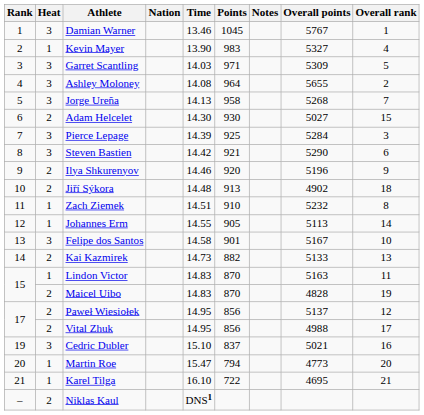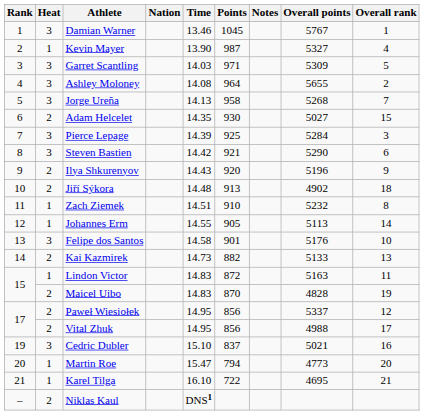 <table class="wikitable sortable" style="text-align:center">
 <tr>
 <th>Rank</th>
 <th>Heat</th>
 <th>Athlete</th>
 <th>Nation</th>
 <th>Time</th>
 <th>Points</th>
 <th>Notes</th>
 <th>Overall points</th>
 <th>Overall rank</th>
 </tr>
 <tr>
 <td>1</td>
 <td>3</td>
 <td align="left"><a href='#'>Damian Warner</a></td>
 <td align="left"></td>
 <td>13.46</td>
 <td>1045</td>
 <td></td>
 <td>5767</td>
 <td>1</td>
 </tr>
 <tr>
 <td>2</td>
 <td>1</td>
 <td align="left"><a href='#'>Kevin Mayer</a></td>
 <td align="left"></td>
 <td>13.90</td>
-<td>983</td>
+<td>987</td>
 <td></td>
 <td>5327</td>
 <td>4</td>
 </tr>
 <tr>
 <td>3</td>
 <td>3</td>
 <td align="left"><a href='#'>Garret Scantling</a></td>
 <td align="left"></td>
 <td>14.03</td>
 <td>971</td>
 <td></td>
 <td>5309</td>
 <td>5</td>
 </tr>
 <tr>
 <td>4</td>
 <td>3</td>
 <td align="left"><a href='#'>Ashley Moloney</a></td>
 <td align="left"></td>
 <td>14.08</td>
 <td>964</td>
 <td></td>
 <td>5655</td>
 <td>2</td>
 </tr>
 <tr>
 <td>5</td>
 <td>3</td>
 <td align="left"><a href='#'>Jorge Ureña</a></td>
 <td align="left"></td>
 <td>14.13</td>
 <td>958</td>
 <td></td>
 <td>5268</td>
 <td>7</td>
 </tr>
 <tr>
 <td>6</td>
 <td>2</td>
 <td align="left"><a href='#'>Adam Helcelet</a></td>
 <td align="left"></td>
-<td>14.30</td>
+<td>14.35</td>
 <td>930</td>
 <td></td>
 <td>5027</td>
 <td>15</td>
 </tr>
 <tr>
 <td>7</td>
 <td>3</td>
 <td align="left"><a href='#'>Pierce Lepage</a></td>
 <td align="left"></td>
 <td>14.39</td>
 <td>925</td>
 <td></td>
 <td>5284</td>
 <td>3</td>
 </tr>
 <tr>
 <td>8</td>
 <td>3</td>
 <td align="left"><a href='#'>Steven Bastien</a></td>
 <td align="left"></td>
 <td>14.42</td>
 <td>921</td>
 <td></td>
 <td>5290</td>
 <td>6</td>
 </tr>
 <tr>
 <td>9</td>
 <td>2</td>
 <td align="left"><a href='#'>Ilya Shkurenyov</a></td>
 <td align="left"></td>
-<td>14.46</td>
+<td>14.43</td>
 <td>920</td>
 <td></td>
 <td>5196</td>
 <td>9</td>
 </tr>
 <tr>
 <td>10</td>
 <td>2</td>
 <td align="left"><a href='#'>Jiří Sýkora</a></td>
 <td align="left"></td>
 <td>14.48</td>
 <td>913</td>
 <td></td>
 <td>4902</td>
 <td>18</td>
 </tr>
 <tr>
 <td>11</td>
 <td>1</td>
 <td align="left"><a href='#'>Zach Ziemek</a></td>
 <td align="left"></td>
 <td>14.51</td>
 <td>910</td>
 <td></td>
 <td>5232</td>
 <td>8</td>
 </tr>
 <tr>
 <td>12</td>
 <td>1</td>
 <td align="left"><a href='#'>Johannes Erm</a></td>
 <td align="left"></td>
 <td>14.55</td>
 <td>905</td>
 <td></td>
 <td>5113</td>
 <td>14</td>
 </tr>
 <tr>
 <td>13</td>
 <td>3</td>
 <td align="left"><a href='#'>Felipe dos Santos</a></td>
 <td align="left"></td>
 <td>14.58</td>
 <td>901</td>
 <td></td>
-<td>5167</td>
+<td>5176</td>
 <td>10</td>
 </tr>
 <tr>
 <td>14</td>
 <td>2</td>
 <td align="left"><a href='#'>Kai Kazmirek</a></td>
 <td align="left"></td>
 <td>14.73</td>
 <td>882</td>
 <td></td>
 <td>5133</td>
 <td>13</td>
 </tr>
 <tr>
 <td rowspan="2">15</td>
 <td>1</td>
 <td align="left"><a href='#'>Lindon Victor</a></td>
 <td align="left"></td>
 <td>14.83</td>
-<td>870</td>
+<td>872</td>
 <td></td>
 <td>5163</td>
 <td>11</td>
 </tr>
 <tr>
 <td>2</td>
 <td align="left"><a href='#'>Maicel Uibo</a></td>
 <td align="left"></td>
 <td>14.83</td>
 <td>870</td>
 <td></td>
 <td>4828</td>
 <td>19</td>
 </tr>
 <tr>
 <td rowspan="2">17</td>
 <td>2</td>
 <td align="left"><a href='#'>Paweł Wiesiołek</a></td>
 <td align="left"></td>
 <td>14.95</td>
 <td>856</td>
 <td></td>
-<td>5137</td>
+<td>5337</td>
 <td>12</td>
 </tr>
 <tr>
 <td>2</td>
 <td align="left"><a href='#'>Vital Zhuk</a></td>
 <td align="left"></td>
 <td>14.95</td>
 <td>856</td>
 <td></td>
 <td>4988</td>
 <td>17</td>
 </tr>
 <tr>
 <td>19</td>
 <td>3</td>
 <td align="left"><a href='#'>Cedric Dubler</a></td>
 <td align="left"></td>
 <td>15.10</td>
 <td>837</td>
 <td></td>
 <td>5021</td>
 <td>16</td>
 </tr>
 <tr>
 <td>20</td>
 <td>1</td>
 <td align="left"><a href='#'>Martin Roe</a></td>
 <td align="left"></td>
 <td>15.47</td>
 <td>794</td>
 <td></td>
 <td>4773</td>
 <td>20</td>
 </tr>
 <tr>
 <td>21</td>
 <td>1</td>
 <td align="left"><a href='#'>Karel Tilga</a></td>
 <td align="left"></td>
 <td>16.10</td>
 <td>722</td>
 <td></td>
 <td>4695</td>
 <td>21</td>
 </tr>
 <tr>
 <td>–</td>
 <td>2</td>
 <td align="left"><a href='#'>Niklas Kaul</a></td>
 <td align="left"></td>
 <td>DNS<sup><strong>1</strong></sup></td>
 <td></td>
 <td></td>
 <td></td>
 <td></td>
 </tr>
 </table>
